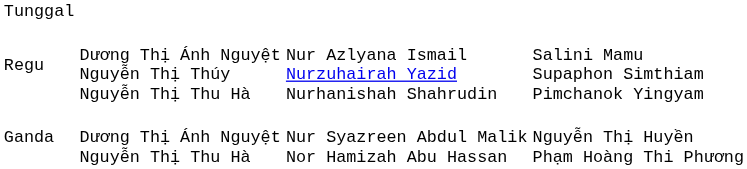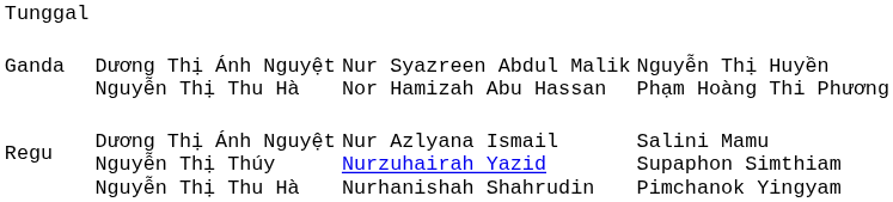 <table>
 <tr>
 <td>Tunggal</td>
 <td></td>
 <td></td>
 <td></td>
 </tr>
 <tr>
+<td>Ganda</td>
+<td><br>Dương Thị Ánh Nguyệt<br>Nguyễn Thị Thu Hà</td>
+<td><br>Nur Syazreen Abdul Malik<br>Nor Hamizah Abu Hassan</td>
+<td><br>Nguyễn Thị Huyền<br>Phạm Hoàng Thi Phương</td>
+</tr>
+<tr>
 <td>Regu</td>
 <td><br>Dương Thị Ánh Nguyệt<br>Nguyễn Thị Thúy<br>Nguyễn Thị Thu Hà</td>
 <td><br>Nur Azlyana Ismail<br><a href='#'>Nurzuhairah Yazid</a><br>Nurhanishah Shahrudin</td>
 <td><br>Salini Mamu<br>Supaphon Simthiam<br>Pimchanok Yingyam</td>
 </tr>
-<tr>
-<td>Ganda</td>
-<td><br>Dương Thị Ánh Nguyệt<br>Nguyễn Thị Thu Hà</td>
-<td><br>Nur Syazreen Abdul Malik<br>Nor Hamizah Abu Hassan</td>
-<td><br>Nguyễn Thị Huyền<br>Phạm Hoàng Thi Phương</td>
-</tr>
 </table>
